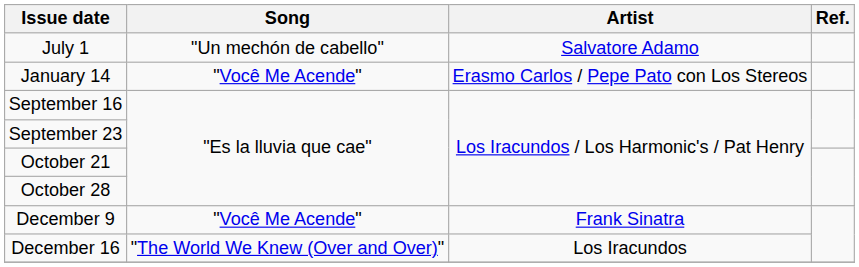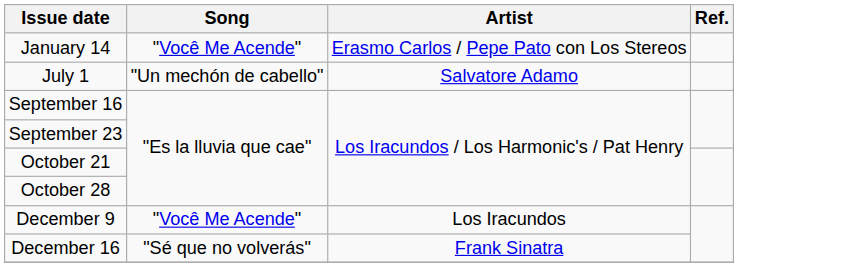 <table class="wikitable">
 <tr>
 <th>Issue date</th>
 <th>Song</th>
 <th>Artist</th>
 <th>Ref.</th>
 </tr>
 <tr>
+<td align="center">January 14</td>
+<td align="center">"<a href='#'>Você Me Acende</a>"</td>
+<td align="center"><a href='#'>Erasmo Carlos</a> / <a href='#'>Pepe Pato</a> con Los Stereos</td>
+<td align="center"></td>
+</tr>
+<tr>
 <td align="center">July 1</td>
 <td align="center">"Un mechón de cabello"</td>
 <td align="center"><a href='#'>Salvatore Adamo</a></td>
-<td align="center"></td>
-</tr>
-<tr>
-<td align="center">January 14</td>
-<td align="center">"<a href='#'>Você Me Acende</a>"</td>
-<td align="center"><a href='#'>Erasmo Carlos</a> / <a href='#'>Pepe Pato</a> con Los Stereos</td>
 <td align="center"></td>
 </tr>
 <tr>
 <td align="center">September 16</td>
 <td align="center" rowspan=4>"Es la lluvia que cae"</td>
 <td align="center" rowspan=4><a href='#'>Los Iracundos</a> / Los Harmonic's / Pat Henry</td>
 <td align="center" rowspan=2></td>
 </tr>
 <tr>
 <td align="center">September 23</td>
 </tr>
 <tr>
 <td align="center">October 21</td>
 <td align="center" rowspan=2></td>
 </tr>
 <tr>
 <td align="center">October 28</td>
 </tr>
 <tr>
 <td align="center">December 9</td>
 <td align="center">"<a href='#'>Você Me Acende</a>"</td>
-<td align="center"><a href='#'>Frank Sinatra</a></td>
+<td align="center">Los Iracundos</td>
 <td align="center" rowspan=2></td>
 </tr>
 <tr>
 <td align="center">December 16</td>
-<td align="center">"<a href='#'>The World We Knew (Over and Over)</a>"</td>
-<td align="center">Los Iracundos</td>
+<td align="center">"Sé que no volverás"</td>
+<td align="center"><a href='#'>Frank Sinatra</a></td>
 </tr>
 <tr>
 </tr>
 </table>
